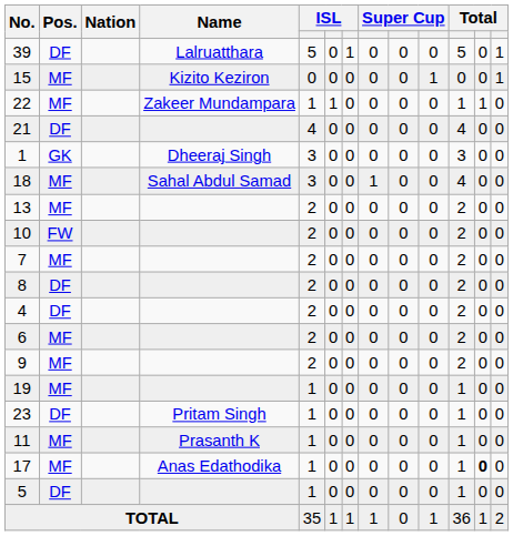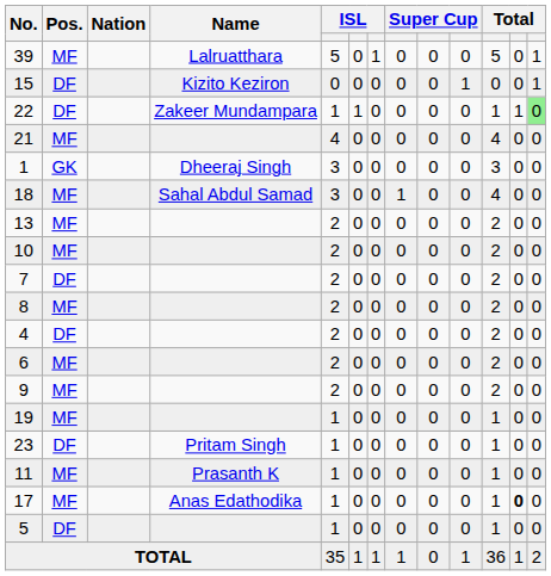 <table class="wikitable sortable" style="font-size: 95%; text-align: center;">
 <tr>
 <th rowspan=2>No.</th>
 <th rowspan=2>Pos.</th>
 <th rowspan=2>Nation</th>
 <th rowspan=2>Name</th>
 <th colspan=3><a href='#'>ISL</a></th>
 <th colspan=3><a href='#'>Super Cup</a></th>
 <th colspan=3>Total</th>
 </tr>
 <tr>
 <th></th>
 <th></th>
 <th></th>
 <th></th>
 <th></th>
 <th></th>
 <th></th>
 <th></th>
 <th></th>
 </tr>
 <tr>
 <td>39</td>
-<td><a href='#'>DF</a></td>
+<td><a href='#'>MF</a></td>
 <td></td>
 <td><a href='#'>Lalruatthara</a></td>
 <td>5</td>
 <td>0</td>
 <td>1</td>
 <td>0</td>
 <td>0</td>
 <td>0</td>
 <td>5</td>
 <td>0</td>
 <td>1</td>
 </tr>
 <tr bgcolor="#efefef">
 <td>15</td>
-<td><a href='#'>MF</a></td>
+<td><a href='#'>DF</a></td>
 <td></td>
 <td><a href='#'>Kizito Keziron</a></td>
 <td>0</td>
 <td>0</td>
 <td>0</td>
 <td>0</td>
 <td>0</td>
 <td>1</td>
 <td>0</td>
 <td>0</td>
 <td>1</td>
 </tr>
 <tr>
 <td>22</td>
-<td><a href='#'>MF</a></td>
+<td><a href='#'>DF</a></td>
 <td></td>
 <td><a href='#'>Zakeer Mundampara</a></td>
 <td>1</td>
 <td>1</td>
 <td>0</td>
 <td>0</td>
 <td>0</td>
 <td>0</td>
 <td>1</td>
 <td>1</td>
-<td>0</td>
+<td style="background: lightgreen;">0</td>
 </tr>
 <tr bgcolor="#efefef">
 <td>21</td>
-<td><a href='#'>DF</a></td>
+<td><a href='#'>MF</a></td>
 <td></td>
 <td></td>
 <td>4</td>
 <td>0</td>
 <td>0</td>
 <td>0</td>
 <td>0</td>
 <td>0</td>
 <td>4</td>
 <td>0</td>
 <td>0</td>
 </tr>
 <tr>
 <td>1</td>
 <td><a href='#'>GK</a></td>
 <td></td>
 <td><a href='#'>Dheeraj Singh</a></td>
 <td>3</td>
 <td>0</td>
 <td>0</td>
 <td>0</td>
 <td>0</td>
 <td>0</td>
 <td>3</td>
 <td>0</td>
 <td>0</td>
 </tr>
 <tr bgcolor="#efefef">
 <td>18</td>
 <td><a href='#'>MF</a></td>
 <td></td>
 <td><a href='#'>Sahal Abdul Samad</a></td>
 <td>3</td>
 <td>0</td>
 <td>0</td>
 <td>1</td>
 <td>0</td>
 <td>0</td>
 <td>4</td>
 <td>0</td>
 <td>0</td>
 </tr>
 <tr>
 <td>13</td>
 <td><a href='#'>MF</a></td>
 <td></td>
 <td></td>
 <td>2</td>
 <td>0</td>
 <td>0</td>
 <td>0</td>
 <td>0</td>
 <td>0</td>
 <td>2</td>
 <td>0</td>
 <td>0</td>
 </tr>
 <tr bgcolor="#efefef">
 <td>10</td>
-<td><a href='#'>FW</a></td>
+<td><a href='#'>MF</a></td>
 <td></td>
 <td></td>
 <td>2</td>
 <td>0</td>
 <td>0</td>
 <td>0</td>
 <td>0</td>
 <td>0</td>
 <td>2</td>
 <td>0</td>
 <td>0</td>
 </tr>
 <tr>
 <td>7</td>
-<td><a href='#'>MF</a></td>
+<td><a href='#'>DF</a></td>
 <td></td>
 <td></td>
 <td>2</td>
 <td>0</td>
 <td>0</td>
 <td>0</td>
 <td>0</td>
 <td>0</td>
 <td>2</td>
 <td>0</td>
 <td>0</td>
 </tr>
 <tr bgcolor="#efefef">
 <td>8</td>
-<td><a href='#'>DF</a></td>
+<td><a href='#'>MF</a></td>
 <td></td>
 <td></td>
 <td>2</td>
 <td>0</td>
 <td>0</td>
 <td>0</td>
 <td>0</td>
 <td>0</td>
 <td>2</td>
 <td>0</td>
 <td>0</td>
 </tr>
 <tr>
 <td>4</td>
 <td><a href='#'>DF</a></td>
 <td></td>
 <td></td>
 <td>2</td>
 <td>0</td>
 <td>0</td>
 <td>0</td>
 <td>0</td>
 <td>0</td>
 <td>2</td>
 <td>0</td>
 <td>0</td>
 </tr>
 <tr bgcolor="#efefef">
 <td>6</td>
 <td><a href='#'>MF</a></td>
 <td></td>
 <td></td>
 <td>2</td>
 <td>0</td>
 <td>0</td>
 <td>0</td>
 <td>0</td>
 <td>0</td>
 <td>2</td>
 <td>0</td>
 <td>0</td>
 </tr>
 <tr>
 <td>9</td>
 <td><a href='#'>MF</a></td>
 <td></td>
 <td></td>
 <td>2</td>
 <td>0</td>
 <td>0</td>
 <td>0</td>
 <td>0</td>
 <td>0</td>
 <td>2</td>
 <td>0</td>
 <td>0</td>
 </tr>
 <tr bgcolor="#efefef">
 <td>19</td>
 <td><a href='#'>MF</a></td>
 <td></td>
 <td></td>
 <td>1</td>
 <td>0</td>
 <td>0</td>
 <td>0</td>
 <td>0</td>
 <td>0</td>
 <td>1</td>
 <td>0</td>
 <td>0</td>
 </tr>
 <tr>
 <td>23</td>
 <td><a href='#'>DF</a></td>
 <td></td>
 <td><a href='#'>Pritam Singh</a></td>
 <td>1</td>
 <td>0</td>
 <td>0</td>
 <td>0</td>
 <td>0</td>
 <td>0</td>
 <td>1</td>
 <td>0</td>
 <td>0</td>
 </tr>
 <tr bgcolor="#efefef">
 <td>11</td>
 <td><a href='#'>MF</a></td>
 <td></td>
 <td><a href='#'>Prasanth K</a></td>
 <td>1</td>
 <td>0</td>
 <td>0</td>
 <td>0</td>
 <td>0</td>
 <td>0</td>
 <td>1</td>
 <td>0</td>
 <td>0</td>
 </tr>
 <tr>
 <td>17</td>
 <td><a href='#'>MF</a></td>
 <td></td>
 <td><a href='#'>Anas Edathodika</a></td>
 <td>1</td>
 <td>0</td>
 <td>0</td>
 <td>0</td>
 <td>0</td>
 <td>0</td>
 <td>1</td>
 <td><strong>0</strong></td>
 <td>0</td>
 </tr>
 <tr bgcolor="#efefef">
 <td>5</td>
 <td><a href='#'>DF</a></td>
 <td></td>
 <td></td>
 <td>1</td>
 <td>0</td>
 <td>0</td>
 <td>0</td>
 <td>0</td>
 <td>0</td>
 <td>1</td>
 <td>0</td>
 <td>0</td>
 </tr>
 <tr bgcolor="#efefef">
 <td colspan=4><strong>TOTAL</strong></td>
 <td>35</td>
 <td>1</td>
 <td>1</td>
 <td>1</td>
 <td>0</td>
 <td>1</td>
 <td>36</td>
 <td>1</td>
 <td>2</td>
 </tr>
 </table>
